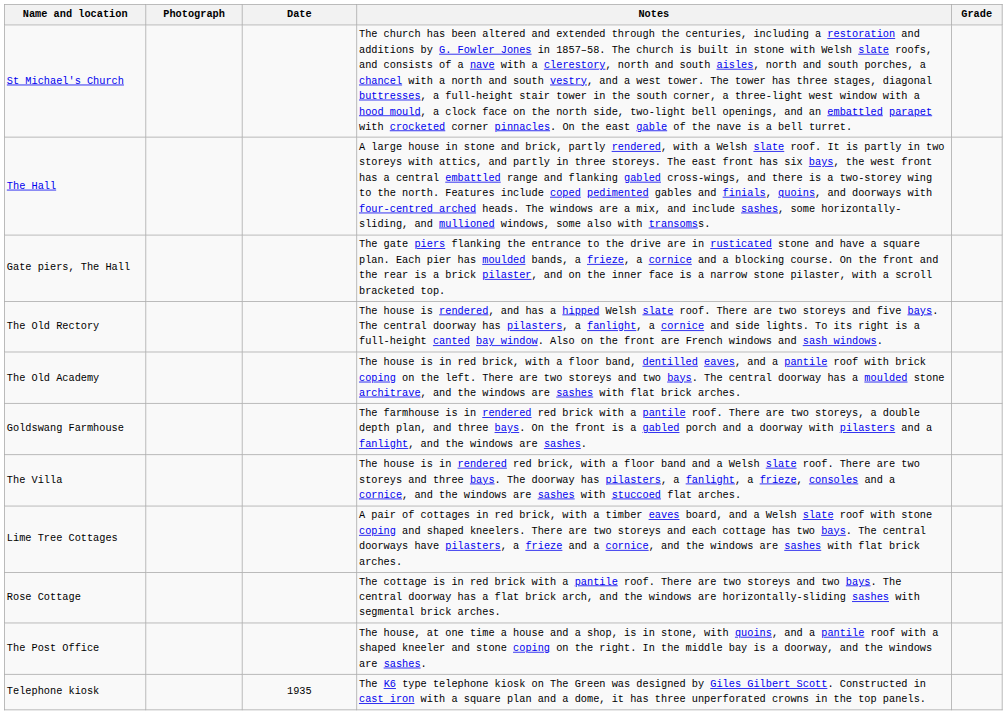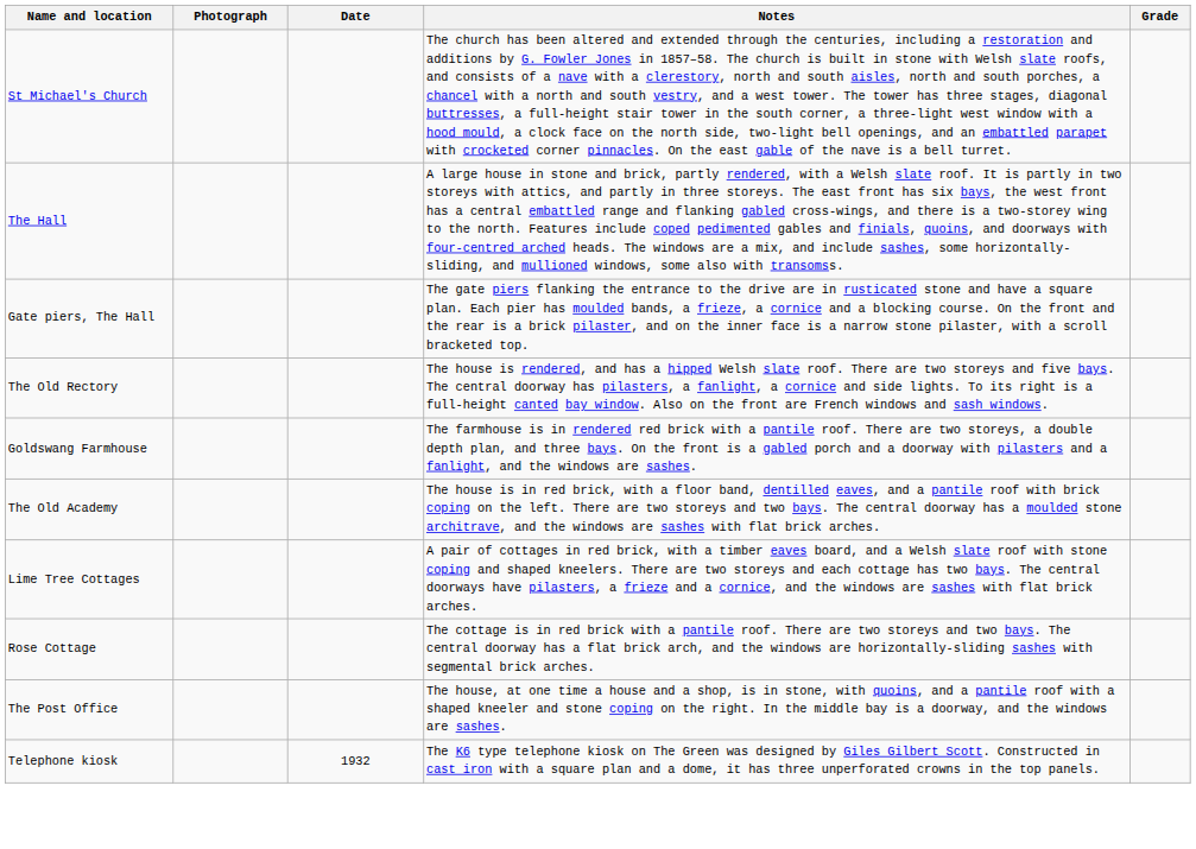 <table class="wikitable sortable plainrowheaders" style="width:100%; border:0px; text-align:left; line-height:150%">
 <tr>
 <th scope="col"  style="width:150px">Name and location</th>
 <th scope="col"  style="width:100px" class="unsortable">Photograph</th>
 <th scope="col"  style="width:120px">Date</th>
 <th scope="col"  style="width:650px" class="unsortable">Notes</th>
 <th scope="col"  style="width:50px">Grade</th>
 </tr>
 <tr>
 <td><a href='#'>St Michael's Church</a><br><small></small></td>
 <td></td>
 <td align="center"></td>
 <td>The church has been altered and extended through the centuries, including a <a href='#'>restoration</a> and additions by <a href='#'>G. Fowler Jones</a> in 1857–58. The church is built in stone with Welsh <a href='#'>slate</a> roofs, and consists of a <a href='#'>nave</a> with a <a href='#'>clerestory</a>, north and south <a href='#'>aisles</a>, north and south porches, a <a href='#'>chancel</a> with a north and south <a href='#'>vestry</a>, and a west tower. The tower has three stages, diagonal <a href='#'>buttresses</a>, a full-height stair tower in the south corner, a three-light west window with a <a href='#'>hood mould</a>, a clock face on the north side, two-light bell openings, and an <a href='#'>embattled</a> <a href='#'>parapet</a> with <a href='#'>crocketed</a> corner <a href='#'>pinnacles</a>. On the east <a href='#'>gable</a> of the nave is a bell turret.</td>
 <td align="center" ></td>
 </tr>
 <tr>
 <td><a href='#'>The Hall</a><br><small></small></td>
 <td></td>
 <td align="center"></td>
 <td>A large house in stone and brick, partly <a href='#'>rendered</a>, with a Welsh <a href='#'>slate</a> roof. It is partly in two storeys with attics, and partly in three storeys. The east front has six <a href='#'>bays</a>, the west front has a central <a href='#'>embattled</a> range and flanking <a href='#'>gabled</a> cross-wings, and there is a two-storey wing to the north. Features include <a href='#'>coped</a> <a href='#'>pedimented</a> gables and <a href='#'>finials</a>, <a href='#'>quoins</a>, and doorways with <a href='#'>four-centred arched</a> heads.  The windows are a mix, and include <a href='#'>sashes</a>, some horizontally-sliding, and <a href='#'>mullioned</a> windows, some also with <a href='#'>transoms</a>s.</td>
 <td align="center" ></td>
 </tr>
 <tr>
 <td>Gate piers, The Hall<br><small></small></td>
 <td></td>
 <td align="center"></td>
 <td>The gate <a href='#'>piers</a> flanking the entrance to the drive are in <a href='#'>rusticated</a> stone and have a square plan. Each pier has <a href='#'>moulded</a> bands, a <a href='#'>frieze</a>, a <a href='#'>cornice</a> and a blocking course. On the front and the rear is a brick <a href='#'>pilaster</a>, and on the inner face is a narrow stone pilaster, with a scroll bracketed top.</td>
 <td align="center" ></td>
 </tr>
 <tr>
 <td>The Old Rectory<br><small></small></td>
 <td></td>
 <td align="center"></td>
 <td>The house is <a href='#'>rendered</a>, and has a <a href='#'>hipped</a> Welsh <a href='#'>slate</a> roof. There are two storeys and five <a href='#'>bays</a>. The central doorway has <a href='#'>pilasters</a>, a <a href='#'>fanlight</a>, a <a href='#'>cornice</a> and side lights. To its right is a full-height <a href='#'>canted</a> <a href='#'>bay window</a>. Also on the front are French windows and <a href='#'>sash windows</a>.</td>
 <td align="center" ></td>
 </tr>
 <tr>
-<td>The Old Academy<br><small></small></td>
-<td></td>
-<td align="center"></td>
-<td>The house is in red brick, with a floor band, <a href='#'>dentilled</a> <a href='#'>eaves</a>, and a <a href='#'>pantile</a> roof with brick <a href='#'>coping</a> on the left. There are two storeys and two <a href='#'>bays</a>. The central doorway has a <a href='#'>moulded</a> stone <a href='#'>architrave</a>, and the windows are <a href='#'>sashes</a> with flat brick arches.</td>
-<td align="center" ></td>
-</tr>
-<tr>
 <td>Goldswang Farmhouse<br><small></small></td>
 <td></td>
 <td align="center"></td>
 <td>The farmhouse is in <a href='#'>rendered</a> red brick with a <a href='#'>pantile</a> roof. There are two storeys, a double depth plan, and three <a href='#'>bays</a>. On the front is a <a href='#'>gabled</a> porch and a doorway with <a href='#'>pilasters</a> and a <a href='#'>fanlight</a>, and the windows are <a href='#'>sashes</a>.</td>
 <td align="center" ></td>
 </tr>
 <tr>
-<td>The Villa<br><small></small></td>
+<td>The Old Academy<br><small></small></td>
 <td></td>
 <td align="center"></td>
-<td>The house is in <a href='#'>rendered</a> red brick, with a floor band and a Welsh <a href='#'>slate</a> roof. There are two storeys and three <a href='#'>bays</a>. The doorway has <a href='#'>pilasters</a>, a <a href='#'>fanlight</a>, a <a href='#'>frieze</a>, <a href='#'>consoles</a> and a <a href='#'>cornice</a>, and the windows are <a href='#'>sashes</a> with <a href='#'>stuccoed</a> flat arches.</td>
+<td>The house is in red brick, with a floor band, <a href='#'>dentilled</a> <a href='#'>eaves</a>, and a <a href='#'>pantile</a> roof with brick <a href='#'>coping</a> on the left. There are two storeys and two <a href='#'>bays</a>. The central doorway has a <a href='#'>moulded</a> stone <a href='#'>architrave</a>, and the windows are <a href='#'>sashes</a> with flat brick arches.</td>
 <td align="center" ></td>
 </tr>
 <tr>
 <td>Lime Tree Cottages<br><small></small></td>
 <td></td>
 <td align="center"></td>
 <td>A pair of cottages in red brick, with a timber <a href='#'>eaves</a> board, and a Welsh <a href='#'>slate</a> roof with stone <a href='#'>coping</a> and shaped kneelers. There are two storeys and each cottage has two <a href='#'>bays</a>. The central doorways have <a href='#'>pilasters</a>, a <a href='#'>frieze</a> and a <a href='#'>cornice</a>, and the windows are <a href='#'>sashes</a> with flat brick arches.</td>
 <td align="center" ></td>
 </tr>
 <tr>
 <td>Rose Cottage<br><small></small></td>
 <td></td>
 <td align="center"></td>
 <td>The cottage is in red brick with a <a href='#'>pantile</a> roof. There are two storeys and two <a href='#'>bays</a>. The central doorway has a flat brick arch, and the windows are horizontally-sliding <a href='#'>sashes</a> with segmental brick arches.</td>
 <td align="center" ></td>
 </tr>
 <tr>
 <td>The Post Office<br><small></small></td>
 <td></td>
 <td align="center"></td>
 <td>The house, at one time a house and a shop, is in stone, with <a href='#'>quoins</a>, and a <a href='#'>pantile</a> roof with a shaped kneeler and stone <a href='#'>coping</a> on the right. In the middle bay is a doorway, and the windows are <a href='#'>sashes</a>.</td>
 <td align="center" ></td>
 </tr>
 <tr>
 <td>Telephone kiosk<br><small></small></td>
 <td></td>
-<td align="center">1935</td>
+<td align="center">1932</td>
 <td>The <a href='#'>K6</a> type telephone kiosk on The Green was designed by <a href='#'>Giles Gilbert Scott</a>.  Constructed in <a href='#'>cast iron</a> with a square plan and a dome, it has three unperforated crowns in the top panels.</td>
 <td align="center" ></td>
 </tr>
 <tr>
 </tr>
 </table>
